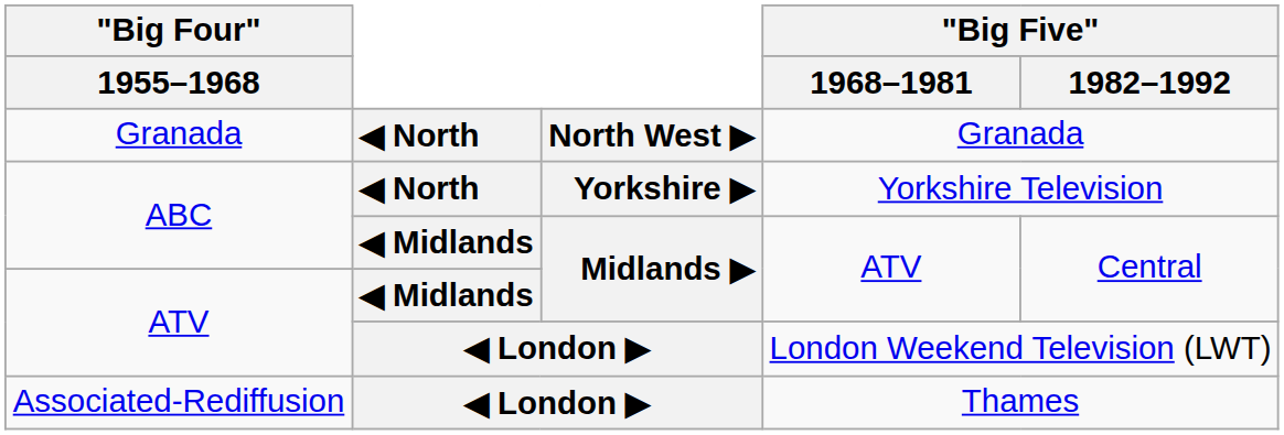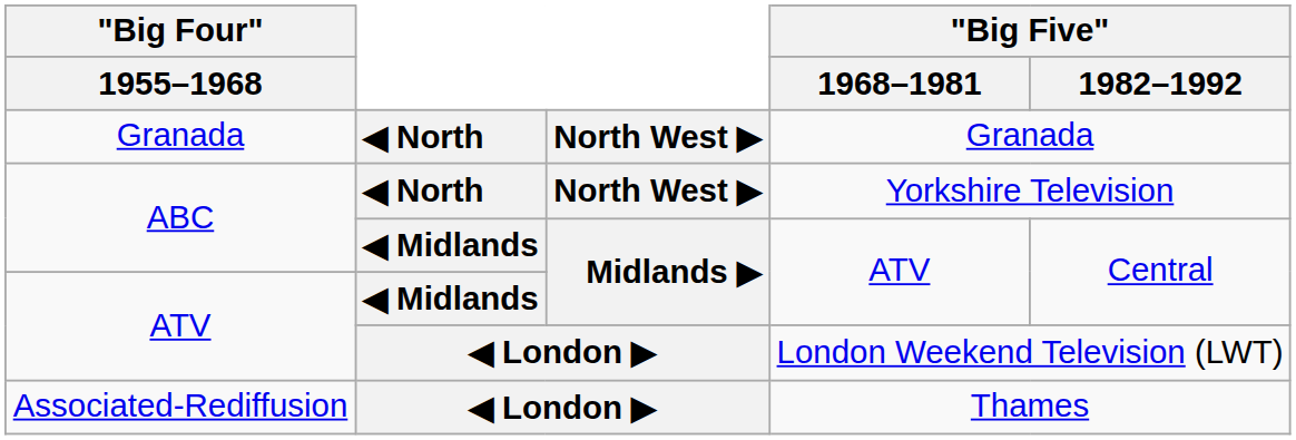 <table class="wikitable" style="text-align: center;">
 <tr>
 <th>"Big Four"</th>
 <th colspan="2" rowspan="2" style="background-color: white; border-top: 1px solid white;"></th>
 <th colspan="2">"Big Five"</th>
 </tr>
 <tr>
 <th>1955–1968</th>
 <th>1968–1981</th>
 <th>1982–1992</th>
 </tr>
 <tr>
 <td><a href='#'>Granada</a> </td>
 <th style="text-align: left;">◀ North </th>
 <th style="text-align: right;">North West ▶</th>
 <td colspan="3"><a href='#'>Granada</a>  </td>
 </tr>
 <tr>
 <td rowspan="2"><a href='#'>ABC</a></td>
 <th style="text-align: left;">◀ North </th>
-<th style="text-align: right;">Yorkshire ▶</th>
+<th style="text-align: right;">North West ▶</th>
 <td colspan="2"><a href='#'>Yorkshire Television</a>  </td>
 </tr>
 <tr>
 <th style="text-align: left;">◀ Midlands </th>
 <th style="text-align: right;" rowspan="2">Midlands ▶</th>
 <td rowspan="2"><a href='#'>ATV</a></td>
 <td rowspan="2"><a href='#'>Central</a>  </td>
 </tr>
 <tr>
 <td rowspan="2"><a href='#'>ATV</a></td>
 <th style="text-align: left;">◀ Midlands </th>
 </tr>
 <tr>
 <th colspan="2">◀ London  ▶</th>
 <td colspan="2"><a href='#'>London Weekend Television</a> (LWT)</td>
 </tr>
 <tr>
 <td><a href='#'>Associated-Rediffusion</a></td>
 <th colspan="2">◀ London  ▶</th>
 <td colspan="2"><a href='#'>Thames</a></td>
 </tr>
 </table>
